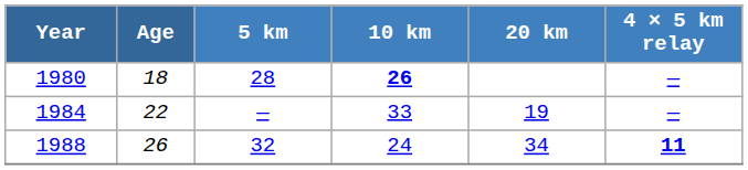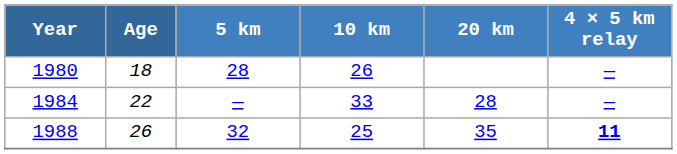 <table class="wikitable" style="font-size:95%; text-align:center; border:grey solid 1px; border-collapse:collapse; background:#ffffff;">
 <tr>
 <th style="background-color:#369; color:white; width:60px;"> Year </th>
 <th style="background-color:#369; color:white; width:40px;"> Age </th>
 <th style="background-color:#4180be; color:white; width:75px;"> 5 km </th>
 <th style="background-color:#4180be; color:white; width:75px;"> 10 km </th>
 <th style="background-color:#4180be; color:white; width:75px;"> 20 km </th>
 <th style="background-color:#4180be; color:white; width:75px;"> 4 × 5 km <br> relay </th>
 </tr>
 <tr>
 <td><a href='#'>1980</a></td>
 <td><em>18</em></td>
 <td><a href='#'>28</a></td>
-<td><strong><a href='#'>26</a></strong></td>
+<td><a href='#'>26</a></td>
 <td></td>
 <td><a href='#'>—</a></td>
 </tr>
 <tr>
 <td><a href='#'>1984</a></td>
 <td><em>22</em></td>
 <td><a href='#'>—</a></td>
 <td><a href='#'>33</a></td>
-<td><a href='#'>19</a></td>
+<td><a href='#'>28</a></td>
 <td><a href='#'>—</a></td>
 </tr>
 <tr>
 <td><a href='#'>1988</a></td>
 <td><em>26</em></td>
 <td><a href='#'>32</a></td>
-<td><a href='#'>24</a></td>
-<td><a href='#'>34</a></td>
+<td><a href='#'>25</a></td>
+<td><a href='#'>35</a></td>
 <td><strong><a href='#'>11</a></strong></td>
 </tr>
 <tr>
 </tr>
 </table>
